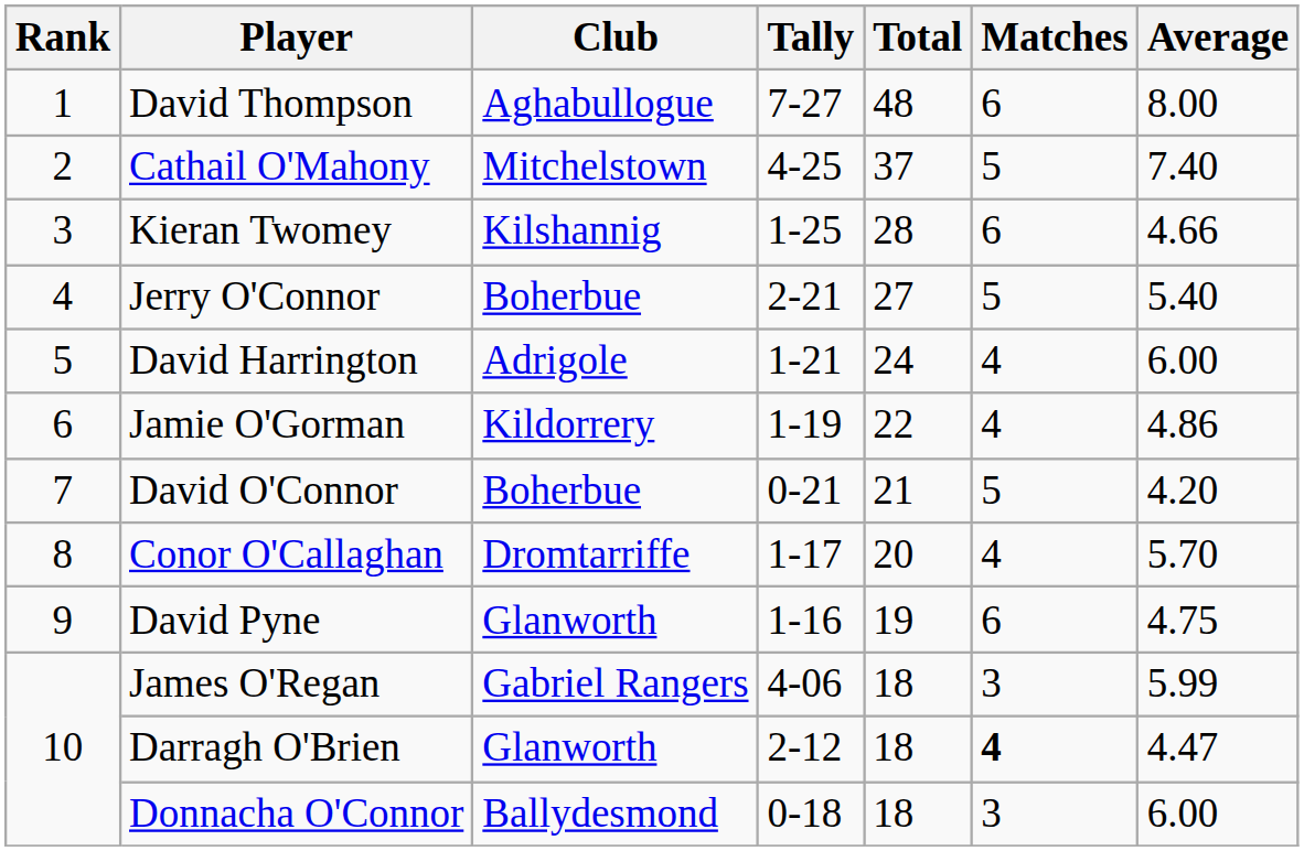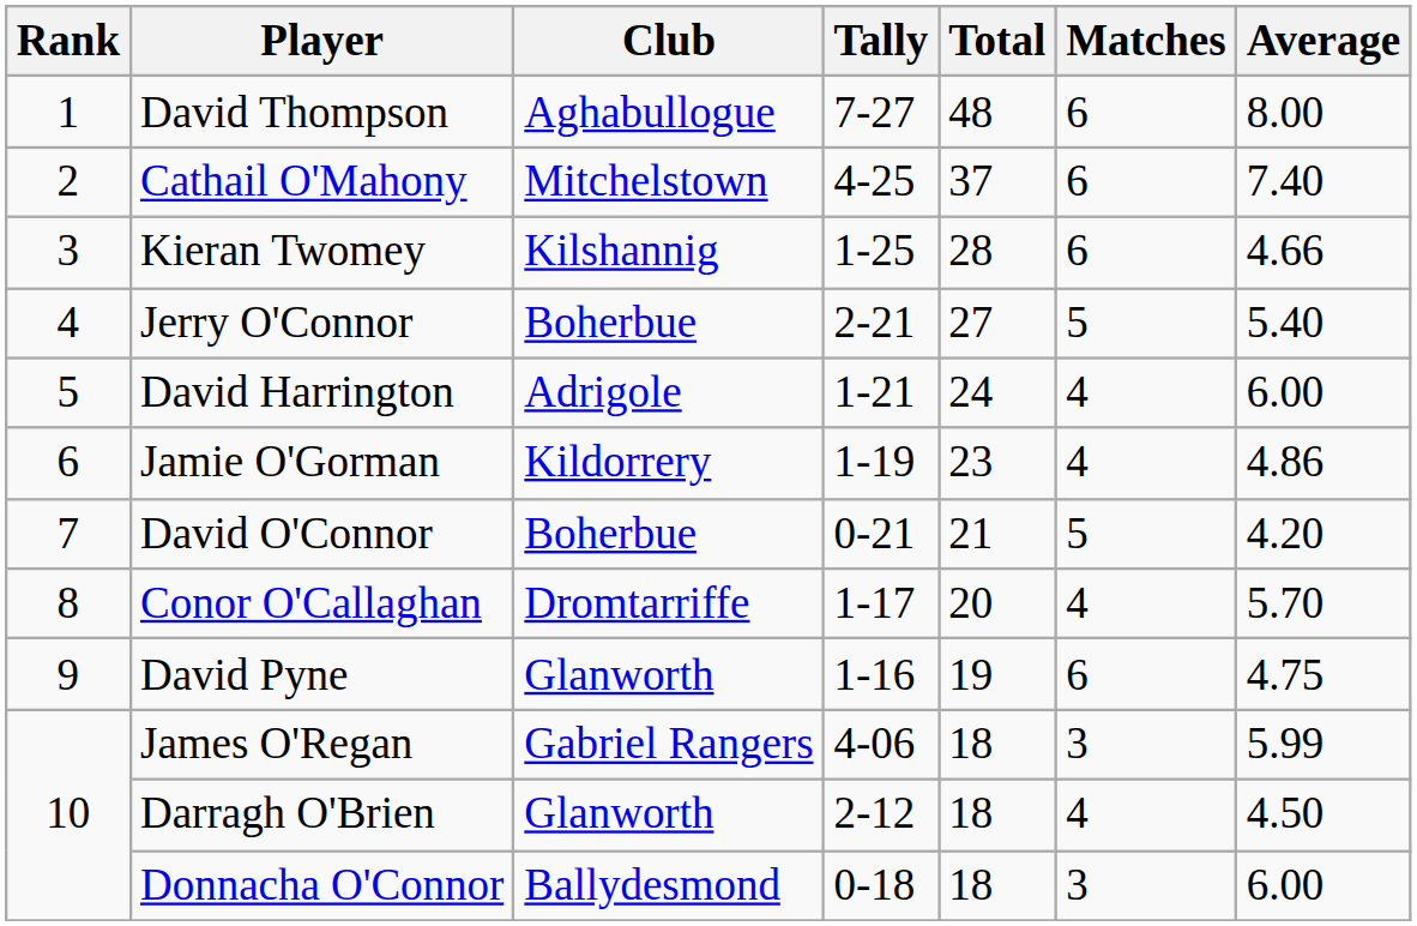 <table class="wikitable">
 <tr>
 <th>Rank</th>
 <th>Player</th>
 <th>Club</th>
 <th>Tally</th>
 <th>Total</th>
 <th>Matches</th>
 <th>Average</th>
 </tr>
 <tr>
 <td rowspan="1" style="text-align:center;">1</td>
 <td>David Thompson</td>
 <td><a href='#'>Aghabullogue</a></td>
 <td>7-27</td>
 <td>48</td>
 <td>6</td>
 <td>8.00</td>
 </tr>
 <tr>
 <td rowspan="1" style="text-align:center;">2</td>
 <td><a href='#'>Cathail O'Mahony</a></td>
 <td><a href='#'>Mitchelstown</a></td>
 <td>4-25</td>
 <td>37</td>
-<td>5</td>
+<td>6</td>
 <td>7.40</td>
 </tr>
 <tr>
 <td rowspan="1" style="text-align:center;">3</td>
 <td>Kieran Twomey</td>
 <td><a href='#'>Kilshannig</a></td>
 <td>1-25</td>
 <td>28</td>
 <td>6</td>
 <td>4.66</td>
 </tr>
 <tr>
 <td rowspan="1" style="text-align:center;">4</td>
 <td>Jerry O'Connor</td>
 <td><a href='#'>Boherbue</a></td>
 <td>2-21</td>
 <td>27</td>
 <td>5</td>
 <td>5.40</td>
 </tr>
 <tr>
 <td rowspan="1" style="text-align:center;">5</td>
 <td>David Harrington</td>
 <td><a href='#'>Adrigole</a></td>
 <td>1-21</td>
 <td>24</td>
 <td>4</td>
 <td>6.00</td>
 </tr>
 <tr>
 <td rowspan="1" style="text-align:center;">6</td>
 <td>Jamie O'Gorman</td>
 <td><a href='#'>Kildorrery</a></td>
 <td>1-19</td>
-<td>22</td>
+<td>23</td>
 <td>4</td>
 <td>4.86</td>
 </tr>
 <tr>
 <td rowspan="1" style="text-align:center;">7</td>
 <td>David O'Connor</td>
 <td><a href='#'>Boherbue</a></td>
 <td>0-21</td>
 <td>21</td>
 <td>5</td>
 <td>4.20</td>
 </tr>
 <tr>
 <td rowspan="1" style="text-align:center;">8</td>
 <td><a href='#'>Conor O'Callaghan</a></td>
 <td><a href='#'>Dromtarriffe</a></td>
 <td>1-17</td>
 <td>20</td>
 <td>4</td>
 <td>5.70</td>
 </tr>
 <tr>
 <td rowspan="1" style="text-align:center;">9</td>
 <td>David Pyne</td>
 <td><a href='#'>Glanworth</a></td>
 <td>1-16</td>
 <td>19</td>
 <td>6</td>
 <td>4.75</td>
 </tr>
 <tr>
 <td rowspan="3" style="text-align:center;">10</td>
 <td>James O'Regan</td>
 <td><a href='#'>Gabriel Rangers</a></td>
 <td>4-06</td>
 <td>18</td>
 <td>3</td>
 <td>5.99</td>
 </tr>
 <tr>
 <td>Darragh O'Brien</td>
 <td><a href='#'>Glanworth</a></td>
 <td>2-12</td>
 <td>18</td>
-<td><strong>4</strong></td>
-<td>4.47</td>
+<td>4</td>
+<td>4.50</td>
 </tr>
 <tr>
 <td><a href='#'>Donnacha O'Connor</a></td>
 <td><a href='#'>Ballydesmond</a></td>
 <td>0-18</td>
 <td>18</td>
 <td>3</td>
 <td>6.00</td>
 </tr>
 </table>
